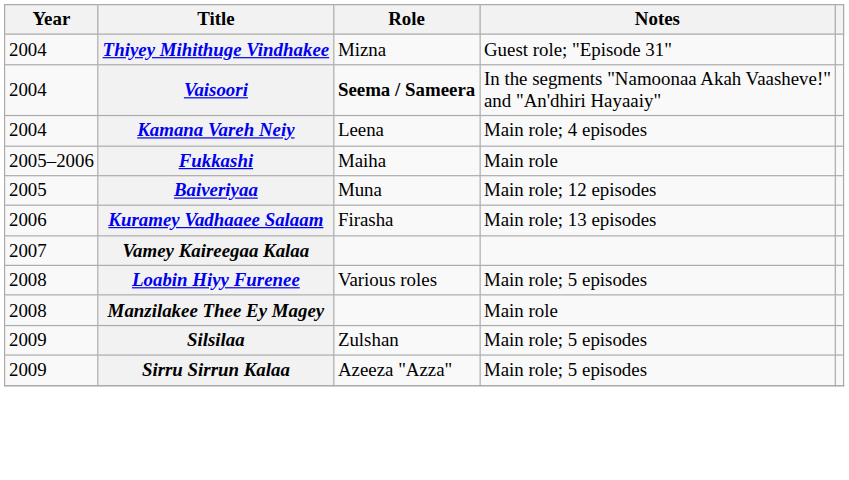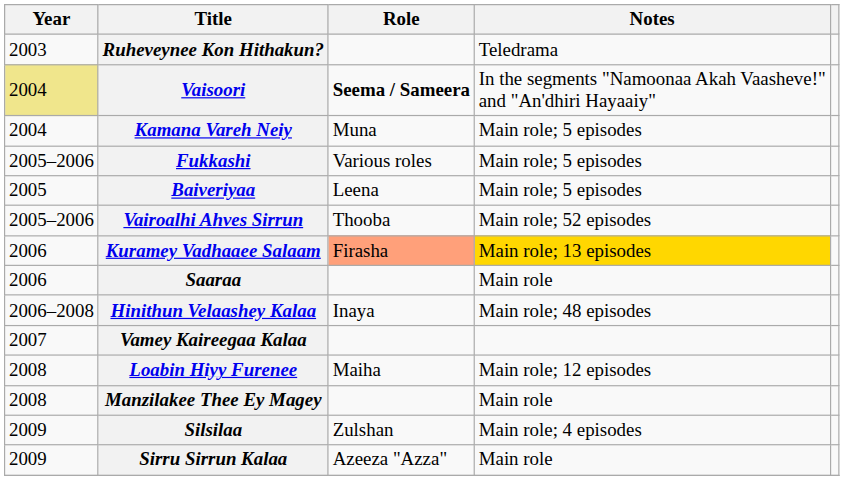 <table class="wikitable sortable plainrowheaders">
 <tr style="background:#ccc; text-align:center;">
 <th scope="col">Year</th>
 <th scope="col">Title</th>
 <th scope="col">Role</th>
 <th scope="col">Notes</th>
 <th scope="col" class="unsortable"></th>
 </tr>
 <tr>
-<td>2004</td>
-<th scope="row"><em><a href='#'>Thiyey Mihithuge Vindhakee</a></em></th>
-<td>Mizna</td>
-<td>Guest role; "Episode 31"</td>
-<td style="text-align: center;"></td>
+<td>2003</td>
+<th scope="row"><em>Ruheveynee Kon Hithakun?</em></th>
+<td></td>
+<td>Teledrama</td>
+<td></td>
 </tr>
 <tr>
-<td>2004</td>
+<td style="background: khaki;">2004</td>
 <th scope="row"><em><a href='#'>Vaisoori</a></em></th>
 <td><strong>Seema / Sameera</strong></td>
 <td>In the segments "Namoonaa Akah Vaasheve!"<br>and "An'dhiri Hayaaiy"</td>
 <td style="text-align: center;"></td>
 </tr>
 <tr>
 <td>2004</td>
 <th scope="row"><em><a href='#'>Kamana Vareh Neiy</a></em></th>
-<td>Leena</td>
-<td>Main role; 4 episodes</td>
+<td>Muna</td>
+<td>Main role; 5 episodes</td>
 <td style="text-align: center;"></td>
 </tr>
 <tr>
 <td>2005–2006</td>
 <th scope="row"><em><a href='#'>Fukkashi</a></em></th>
-<td>Maiha</td>
-<td>Main role</td>
+<td>Various roles</td>
+<td>Main role; 5 episodes</td>
 <td style="text-align: center;"></td>
 </tr>
 <tr>
 <td>2005</td>
 <th scope="row"><em><a href='#'>Baiveriyaa</a></em></th>
-<td>Muna</td>
-<td>Main role; 12 episodes</td>
+<td>Leena</td>
+<td>Main role; 5 episodes</td>
+<td style="text-align: center;"></td>
+</tr>
+<tr>
+<td>2005–2006</td>
+<th scope="row"><em><a href='#'>Vairoalhi Ahves Sirrun</a></em></th>
+<td>Thooba</td>
+<td>Main role; 52 episodes</td>
 <td style="text-align: center;"></td>
 </tr>
 <tr>
 <td>2006</td>
 <th scope="row"><em><a href='#'>Kuramey Vadhaaee Salaam</a></em></th>
-<td>Firasha</td>
-<td>Main role; 13 episodes</td>
+<td style="background: lightsalmon;">Firasha</td>
+<td style="background: gold;">Main role; 13 episodes</td>
+<td style="text-align: center;"></td>
+</tr>
+<tr>
+<td>2006</td>
+<th scope="row"><em>Saaraa</em></th>
+<td></td>
+<td>Main role</td>
+<td></td>
+</tr>
+<tr>
+<td>2006–2008</td>
+<th scope="row"><em><a href='#'>Hinithun Velaashey Kalaa</a></em></th>
+<td>Inaya</td>
+<td>Main role; 48 episodes</td>
 <td style="text-align: center;"></td>
 </tr>
 <tr>
 <td>2007</td>
 <th scope="row"><em>Vamey Kaireegaa Kalaa</em></th>
 <td></td>
 <td></td>
 <td></td>
 </tr>
 <tr>
 <td>2008</td>
 <th scope="row"><em><a href='#'>Loabin Hiyy Furenee</a></em></th>
-<td>Various roles</td>
-<td>Main role; 5 episodes</td>
+<td>Maiha</td>
+<td>Main role; 12 episodes</td>
 <td style="text-align: center;"></td>
 </tr>
 <tr>
 <td>2008</td>
 <th scope="row"><em>Manzilakee Thee Ey Magey</em></th>
 <td></td>
 <td>Main role</td>
 <td></td>
 </tr>
 <tr>
 <td>2009</td>
 <th scope="row"><em>Silsilaa</em></th>
 <td>Zulshan</td>
-<td>Main role; 5 episodes</td>
+<td>Main role; 4 episodes</td>
 <td></td>
 </tr>
 <tr>
 <td>2009</td>
 <th scope="row"><em>Sirru Sirrun Kalaa</em></th>
 <td>Azeeza "Azza"</td>
-<td>Main role; 5 episodes</td>
+<td>Main role</td>
 <td></td>
 </tr>
 <tr>
 </tr>
 </table>
